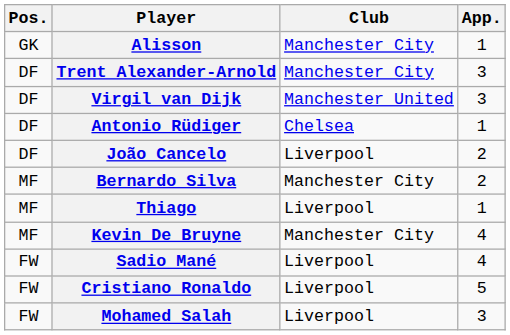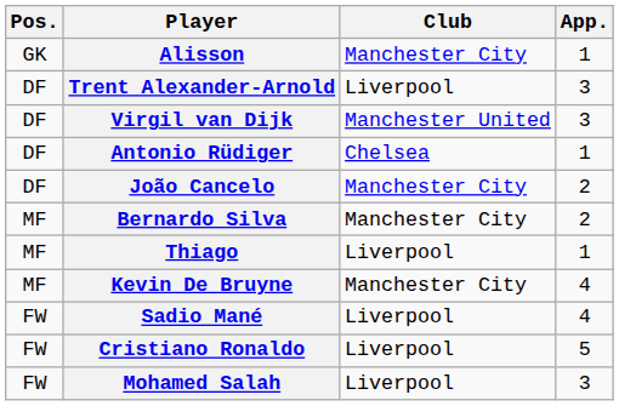 <table class="wikitable plainrowheaders" style="text-align: left">
 <tr>
 <th scope="col">Pos.</th>
 <th scope="col">Player</th>
 <th scope="col">Club</th>
 <th scope="col">App.</th>
 </tr>
 <tr>
 <td style="text-align:center">GK</td>
 <th scope="row"><a href='#'>Alisson</a></th>
 <td><a href='#'>Manchester City</a></td>
 <td style="text-align:center">1</td>
 </tr>
 <tr>
 <td style="text-align:center">DF</td>
 <th scope="row"><a href='#'>Trent Alexander-Arnold</a> </th>
-<td><a href='#'>Manchester City</a></td>
+<td>Liverpool</td>
 <td style="text-align:center">3</td>
 </tr>
 <tr>
 <td style="text-align:center">DF</td>
 <th scope="row"><a href='#'>Virgil van Dijk</a> </th>
 <td><a href='#'>Manchester United</a></td>
 <td style="text-align:center">3</td>
 </tr>
 <tr>
 <td style="text-align:center">DF</td>
 <th scope="row"><a href='#'>Antonio Rüdiger</a></th>
 <td><a href='#'>Chelsea</a></td>
 <td style="text-align:center">1</td>
 </tr>
 <tr>
 <td style="text-align:center">DF</td>
 <th scope="row"><a href='#'>João Cancelo</a> </th>
-<td>Liverpool</td>
+<td><a href='#'>Manchester City</a></td>
 <td style="text-align:center">2</td>
 </tr>
 <tr>
 <td style="text-align:center">MF</td>
 <th scope="row"><a href='#'>Bernardo Silva</a> </th>
 <td>Manchester City</td>
 <td style="text-align:center">2</td>
 </tr>
 <tr>
 <td style="text-align:center">MF</td>
 <th scope="row"><a href='#'>Thiago</a></th>
 <td>Liverpool</td>
 <td style="text-align:center">1</td>
 </tr>
 <tr>
 <td style="text-align:center">MF</td>
 <th scope="row"><a href='#'>Kevin De Bruyne</a> </th>
 <td>Manchester City</td>
 <td style="text-align:center">4</td>
 </tr>
 <tr>
 <td style="text-align:center">FW</td>
 <th scope="row"><a href='#'>Sadio Mané</a> </th>
 <td>Liverpool</td>
 <td style="text-align:center">4</td>
 </tr>
 <tr>
 <td style="text-align:center">FW</td>
 <th scope="row"><a href='#'>Cristiano Ronaldo</a> </th>
 <td>Liverpool</td>
 <td style="text-align:center">5</td>
 </tr>
 <tr>
 <td style="text-align:center">FW</td>
 <th scope="row"><a href='#'>Mohamed Salah</a> </th>
 <td>Liverpool</td>
 <td style="text-align:center">3</td>
 </tr>
 </table>
